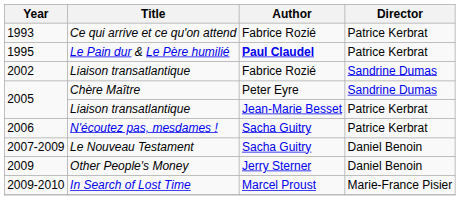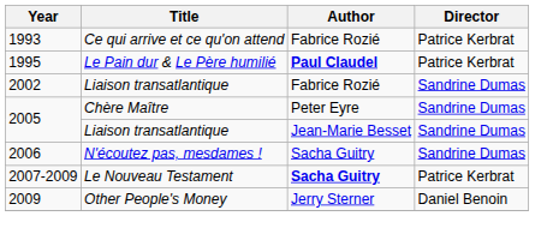 <table class="wikitable">
 <tr>
 <th>Year</th>
 <th>Title</th>
 <th>Author</th>
 <th>Director</th>
 </tr>
 <tr>
 <td>1993</td>
 <td><em>Ce qui arrive et ce qu'on attend</em></td>
 <td>Fabrice Rozié</td>
 <td>Patrice Kerbrat</td>
 </tr>
 <tr>
 <td>1995</td>
 <td><em><a href='#'>Le Pain dur</a> & <a href='#'>Le Père humilié</a></em></td>
 <td><strong><a href='#'>Paul Claudel</a></strong></td>
 <td>Patrice Kerbrat</td>
 </tr>
 <tr>
 <td>2002</td>
 <td><em>Liaison transatlantique</em></td>
 <td>Fabrice Rozié</td>
 <td><a href='#'>Sandrine Dumas</a></td>
 </tr>
 <tr>
 <td rowspan=2>2005</td>
 <td><em>Chère Maître</em></td>
 <td>Peter Eyre</td>
 <td><a href='#'>Sandrine Dumas</a></td>
 </tr>
 <tr>
 <td><em>Liaison transatlantique</em></td>
 <td><a href='#'>Jean-Marie Besset</a></td>
-<td>Patrice Kerbrat</td>
+<td><a href='#'>Sandrine Dumas</a></td>
 </tr>
 <tr>
 <td>2006</td>
 <td><em><a href='#'>N'écoutez pas, mesdames !</a></em></td>
 <td><a href='#'>Sacha Guitry</a></td>
-<td>Patrice Kerbrat</td>
+<td><a href='#'>Sandrine Dumas</a></td>
 </tr>
 <tr>
 <td>2007-2009</td>
 <td><em>Le Nouveau Testament</em></td>
-<td><a href='#'>Sacha Guitry</a></td>
-<td>Daniel Benoin</td>
+<td><strong><a href='#'>Sacha Guitry</a></strong></td>
+<td>Patrice Kerbrat</td>
 </tr>
 <tr>
 <td>2009</td>
 <td><em>Other People's Money</em></td>
 <td><a href='#'>Jerry Sterner</a></td>
 <td>Daniel Benoin</td>
 </tr>
 <tr>
-<td>2009-2010</td>
-<td><em><a href='#'>In Search of Lost Time</a></em></td>
-<td><a href='#'>Marcel Proust</a></td>
-<td>Marie-France Pisier</td>
-</tr>
-<tr>
 </tr>
 </table>
